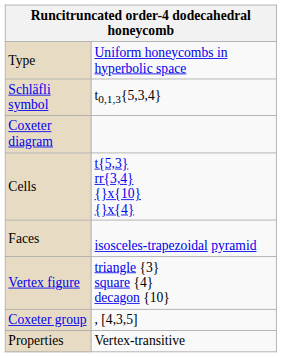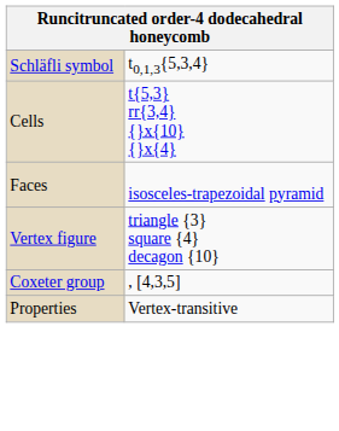 <table class="wikitable" align="right" style="margin-left:10px" width="320">
 <tr>
 <th bgcolor=#e7dcc3 colspan=2>Runcitruncated order-4 dodecahedral honeycomb</th>
 </tr>
 <tr>
-<td bgcolor=#e7dcc3>Type</td>
-<td><a href='#'>Uniform honeycombs in hyperbolic space</a></td>
-</tr>
-<tr>
 <td bgcolor=#e7dcc3><a href='#'>Schläfli symbol</a></td>
 <td>t<sub>0,1,3</sub>{5,3,4}</td>
-</tr>
-<tr>
-<td bgcolor=#e7dcc3><a href='#'>Coxeter diagram</a></td>
-<td></td>
 </tr>
 <tr>
 <td bgcolor=#e7dcc3>Cells</td>
 <td><a href='#'>t{5,3}</a> <br><a href='#'>rr{3,4}</a> <br><a href='#'>{}x{10}</a> <br><a href='#'>{}x{4}</a> </td>
 </tr>
 <tr>
 <td bgcolor=#e7dcc3>Faces</td>
 <td><br><a href='#'>isosceles-trapezoidal</a> <a href='#'>pyramid</a></td>
 </tr>
 <tr>
 <td bgcolor=#e7dcc3><a href='#'>Vertex figure</a></td>
 <td><a href='#'>triangle</a> {3}<br><a href='#'>square</a> {4}<br><a href='#'>decagon</a> {10}</td>
 </tr>
 <tr>
 <td bgcolor=#e7dcc3><a href='#'>Coxeter group</a></td>
 <td>, [4,3,5]</td>
 </tr>
 <tr>
 <td bgcolor=#e7dcc3>Properties</td>
 <td>Vertex-transitive</td>
 </tr>
 </table>
